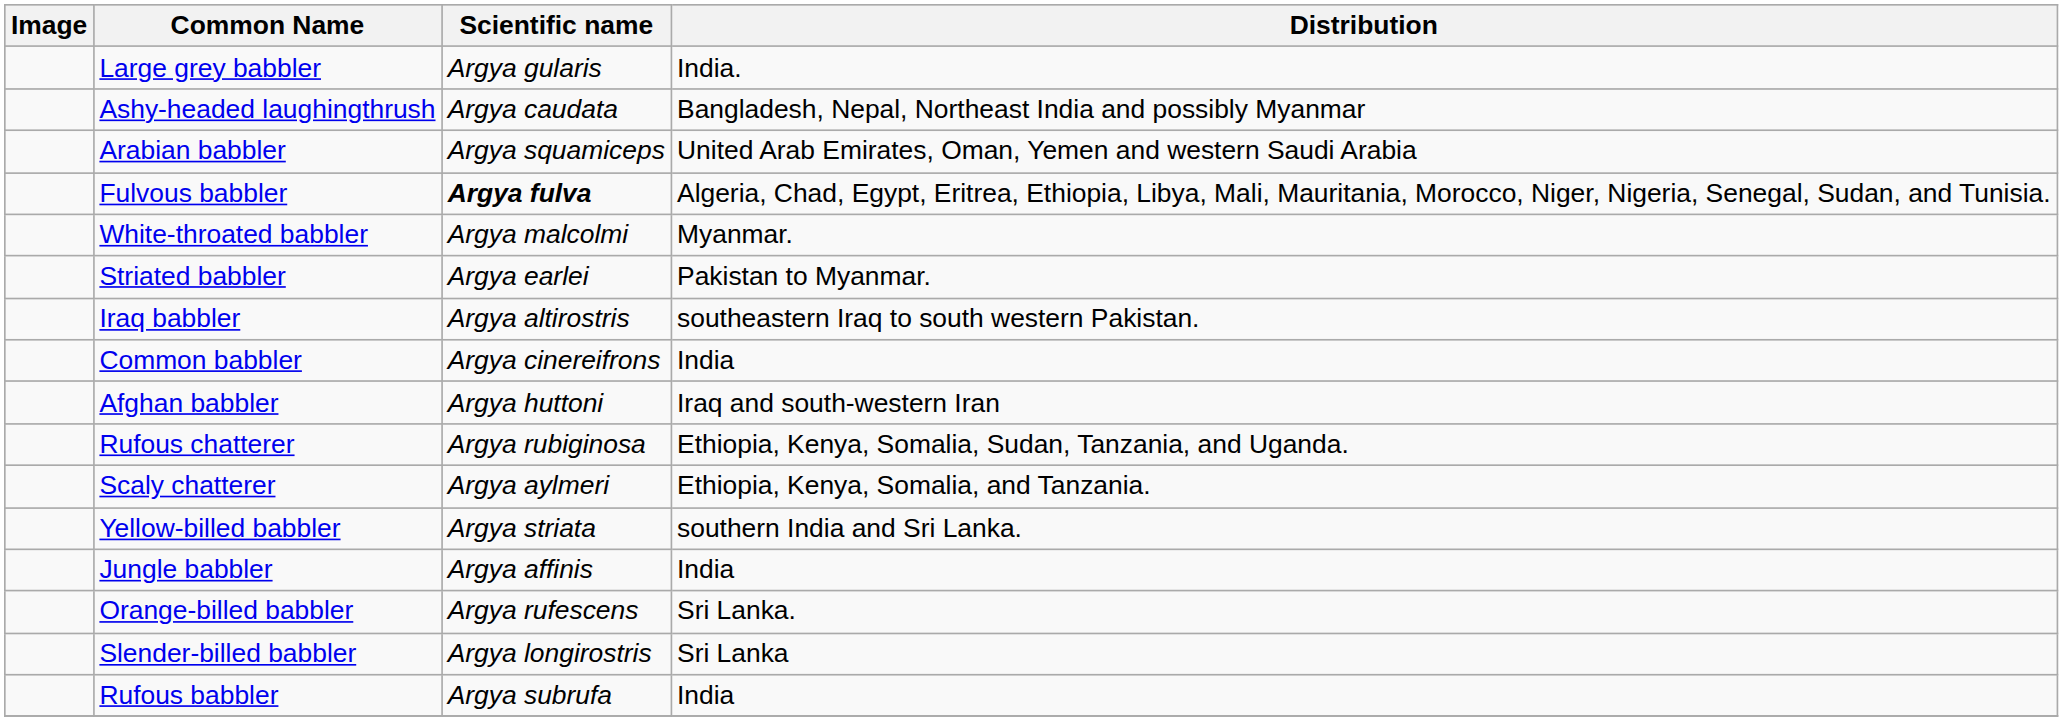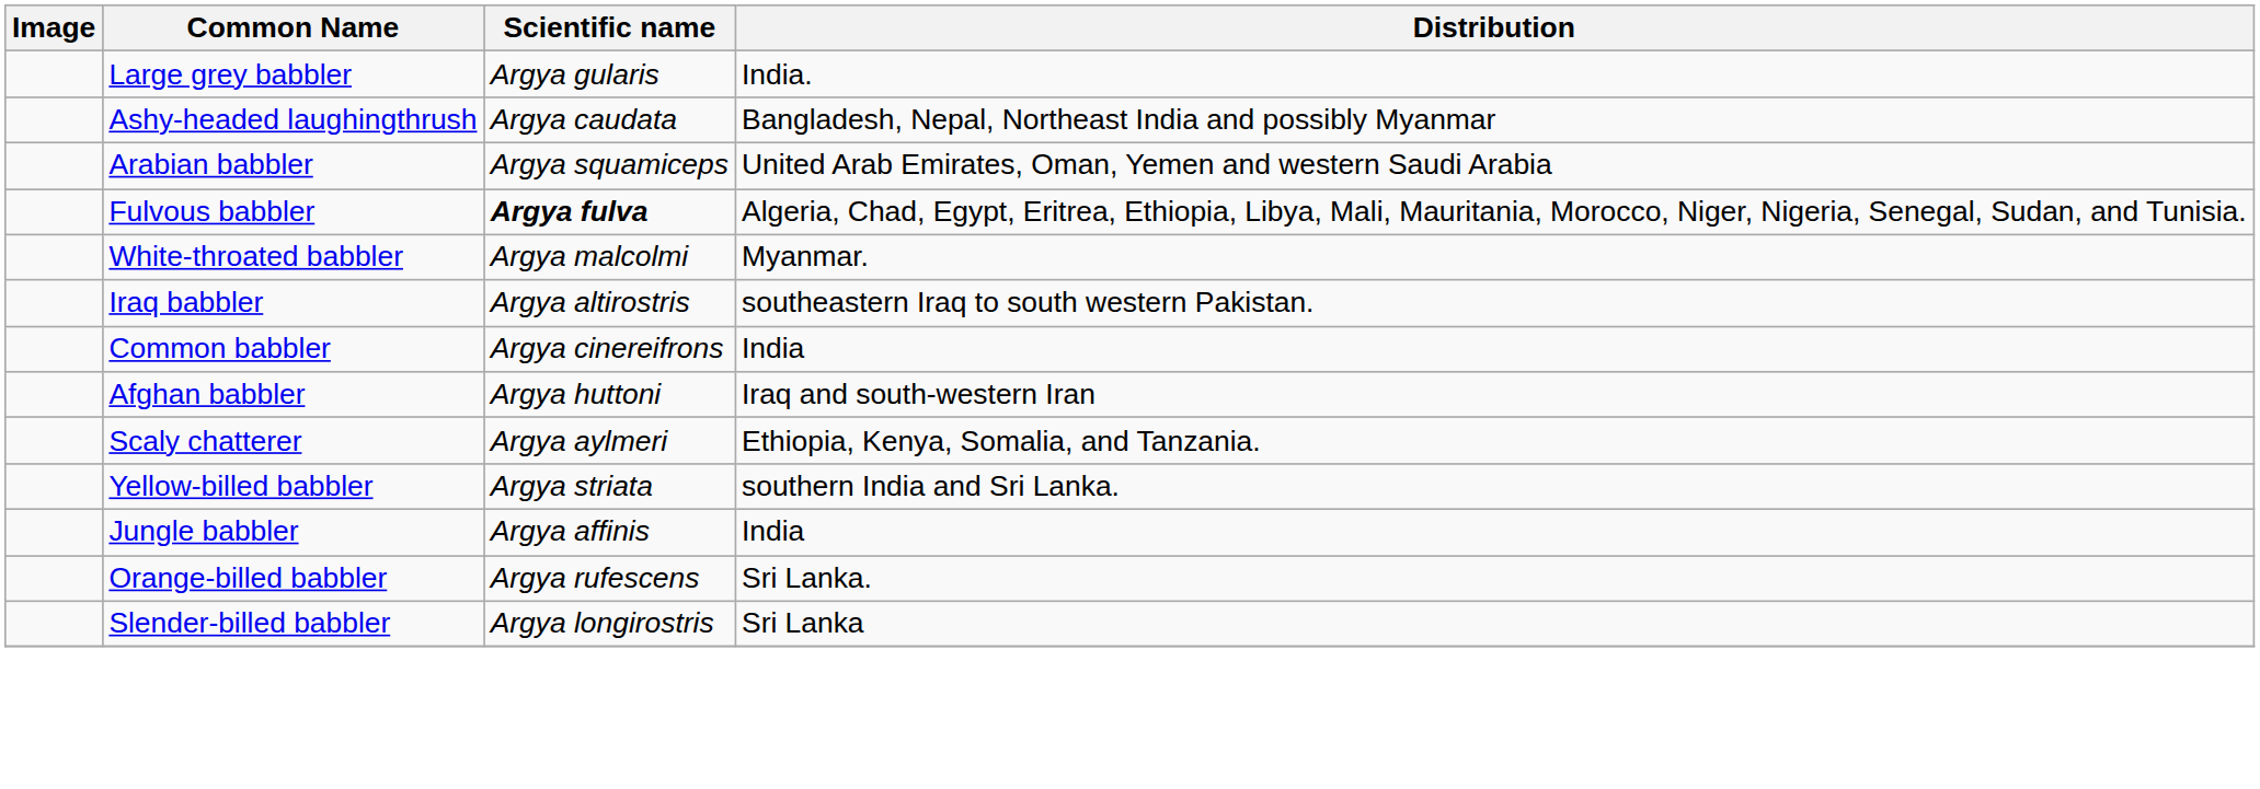 <table class="wikitable ">
 <tr>
 <th>Image</th>
 <th>Common Name</th>
 <th>Scientific name</th>
 <th>Distribution</th>
 </tr>
 <tr>
 <td></td>
 <td><a href='#'>Large grey babbler</a></td>
 <td><em>Argya gularis</em></td>
 <td>India.</td>
 </tr>
 <tr>
 <td></td>
 <td><a href='#'>Ashy-headed laughingthrush</a></td>
 <td><em>Argya caudata</em></td>
 <td>Bangladesh, Nepal, Northeast India and possibly Myanmar</td>
 </tr>
 <tr>
 <td></td>
 <td><a href='#'>Arabian babbler</a></td>
 <td><em>Argya squamiceps</em></td>
 <td>United Arab Emirates, Oman, Yemen and western Saudi Arabia</td>
 </tr>
 <tr>
 <td></td>
 <td><a href='#'>Fulvous babbler</a></td>
 <td><strong><em>Argya fulva</em></strong></td>
 <td>Algeria, Chad, Egypt, Eritrea, Ethiopia, Libya, Mali, Mauritania, Morocco, Niger, Nigeria, Senegal, Sudan, and Tunisia.</td>
 </tr>
 <tr>
 <td></td>
 <td><a href='#'>White-throated babbler</a></td>
 <td><em>Argya malcolmi</em></td>
 <td>Myanmar.</td>
 </tr>
 <tr>
 <td></td>
-<td><a href='#'>Striated babbler</a></td>
-<td><em>Argya earlei</em></td>
-<td>Pakistan to Myanmar.</td>
-</tr>
-<tr>
-<td></td>
 <td><a href='#'>Iraq babbler</a></td>
 <td><em>Argya altirostris</em></td>
 <td>southeastern Iraq to south western Pakistan.</td>
 </tr>
 <tr>
 <td></td>
 <td><a href='#'>Common babbler</a></td>
 <td><em>Argya cinereifrons</em></td>
 <td>India</td>
 </tr>
 <tr>
 <td></td>
 <td><a href='#'>Afghan babbler</a></td>
 <td><em>Argya huttoni</em></td>
 <td>Iraq and south-western Iran</td>
-</tr>
-<tr>
-<td></td>
-<td><a href='#'>Rufous chatterer</a></td>
-<td><em>Argya rubiginosa</em></td>
-<td>Ethiopia, Kenya, Somalia, Sudan, Tanzania, and Uganda.</td>
 </tr>
 <tr>
 <td></td>
 <td><a href='#'>Scaly chatterer</a></td>
 <td><em>Argya aylmeri</em></td>
 <td>Ethiopia, Kenya, Somalia, and Tanzania.</td>
 </tr>
 <tr>
 <td></td>
 <td><a href='#'>Yellow-billed babbler</a></td>
 <td><em>Argya striata</em></td>
 <td>southern India and Sri Lanka.</td>
 </tr>
 <tr>
 <td></td>
 <td><a href='#'>Jungle babbler</a></td>
 <td><em>Argya affinis</em></td>
 <td>India</td>
 </tr>
 <tr>
 <td></td>
 <td><a href='#'>Orange-billed babbler</a></td>
 <td><em>Argya rufescens</em></td>
 <td>Sri Lanka.</td>
 </tr>
 <tr>
 <td></td>
 <td><a href='#'>Slender-billed babbler</a></td>
 <td><em>Argya longirostris</em></td>
 <td>Sri Lanka</td>
 </tr>
 <tr>
-<td></td>
-<td><a href='#'>Rufous babbler</a></td>
-<td><em>Argya subrufa</em></td>
-<td>India</td>
-</tr>
-<tr>
 </tr>
 </table>
